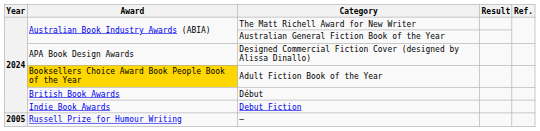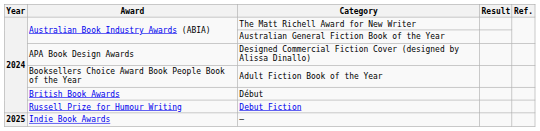 <table class="wikitable sortable">
 <tr>
 <th>Year</th>
 <th>Award</th>
 <th>Category</th>
 <th>Result</th>
 <th>Ref.</th>
 </tr>
 <tr>
 <th rowspan="6">2024</th>
 <td rowspan="2"><a href='#'>Australian Book Industry Awards</a> (ABIA)</td>
 <td>The Matt Richell Award for New Writer</td>
 <td></td>
 <td rowspan="2"></td>
 </tr>
 <tr>
 <td>Australian General Fiction Book of the Year</td>
 <td></td>
 </tr>
 <tr>
 <td>APA Book Design Awards</td>
 <td>Designed Commercial Fiction Cover (designed by Alissa Dinallo)</td>
 <td></td>
 <td></td>
 </tr>
 <tr>
-<td style="background: gold;">Booksellers Choice Award Book People Book of the Year</td>
+<td>Booksellers Choice Award Book People Book of the Year</td>
 <td>Adult Fiction Book of the Year</td>
 <td></td>
 <td></td>
 </tr>
 <tr>
 <td><a href='#'>British Book Awards</a></td>
 <td>Début</td>
 <td></td>
 <td></td>
 </tr>
 <tr>
-<td><a href='#'>Indie Book Awards</a></td>
+<td><a href='#'>Russell Prize for Humour Writing</a></td>
 <td><a href='#'>Debut Fiction</a></td>
 <td></td>
 <td></td>
 </tr>
 <tr>
-<th>2005</th>
-<td><a href='#'>Russell Prize for Humour Writing</a></td>
+<th>2025</th>
+<td><a href='#'>Indie Book Awards</a></td>
 <td>—</td>
 <td></td>
 <td></td>
 </tr>
 </table>
